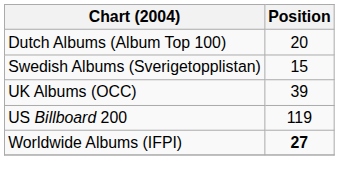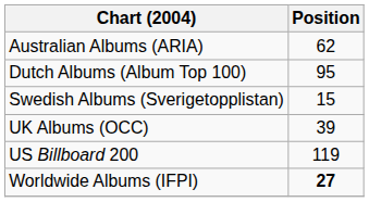 <table class="wikitable plainrowheaders sortable">
 <tr>
 <th scope="col">Chart (2004)</th>
 <th scope="col">Position</th>
 </tr>
 <tr>
+<td>Australian Albums (ARIA)</td>
+<td align="center">62</td>
+</tr>
+<tr>
 <td>Dutch Albums (Album Top 100)</td>
-<td align="center">20</td>
+<td align="center">95</td>
 </tr>
 <tr>
 <td>Swedish Albums (Sverigetopplistan)</td>
 <td align="center">15</td>
 </tr>
 <tr>
 <td>UK Albums (OCC)</td>
 <td align="center">39</td>
 </tr>
 <tr>
 <td>US <em>Billboard</em> 200</td>
 <td align="center">119</td>
 </tr>
 <tr>
 <td>Worldwide Albums (IFPI)</td>
 <td style="text-align:center;"><strong>27</strong></td>
 </tr>
 <tr>
 </tr>
 </table>
